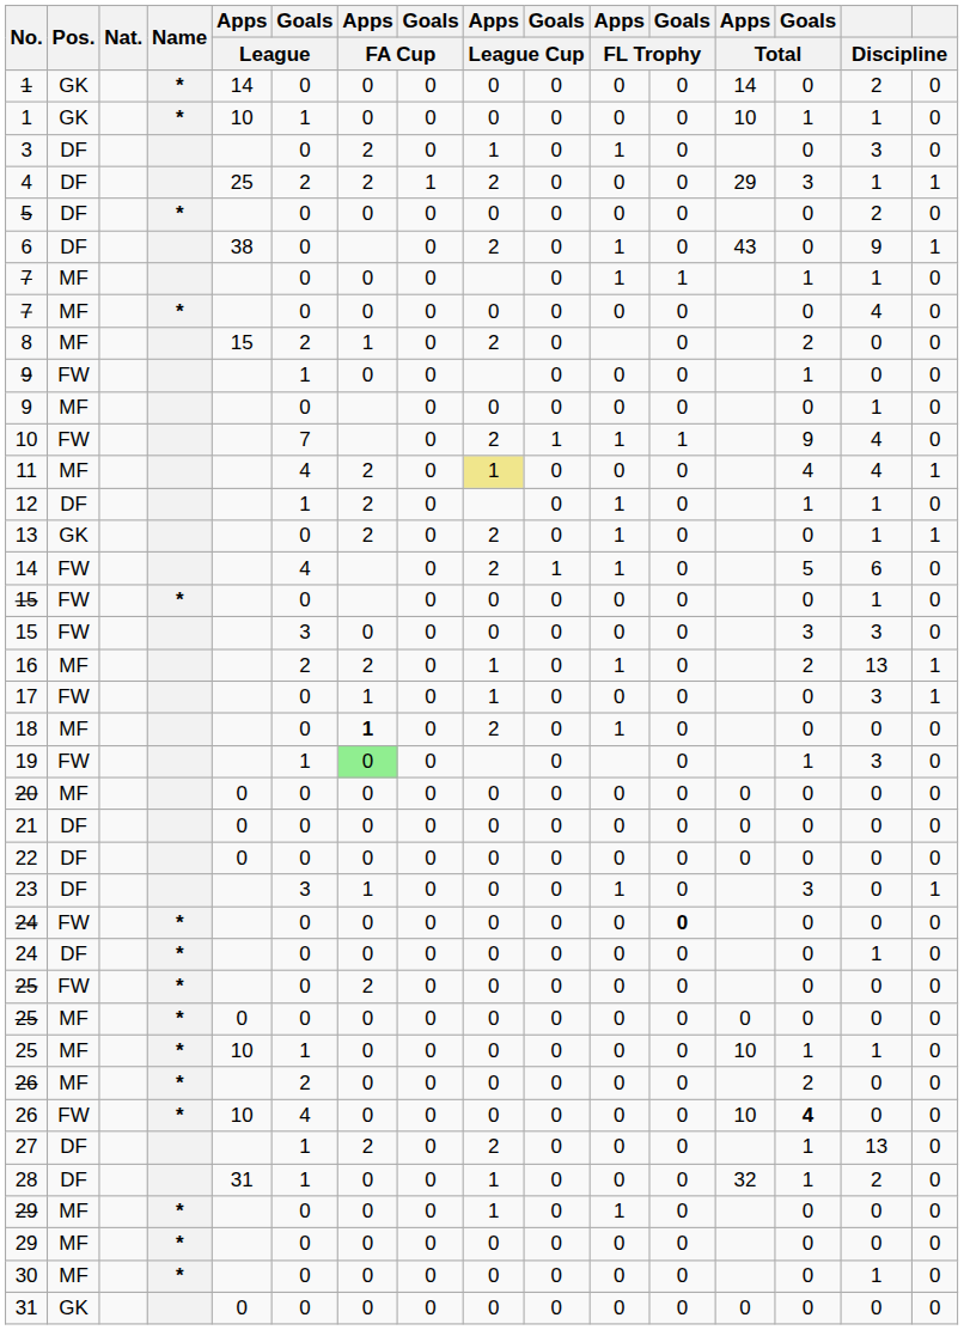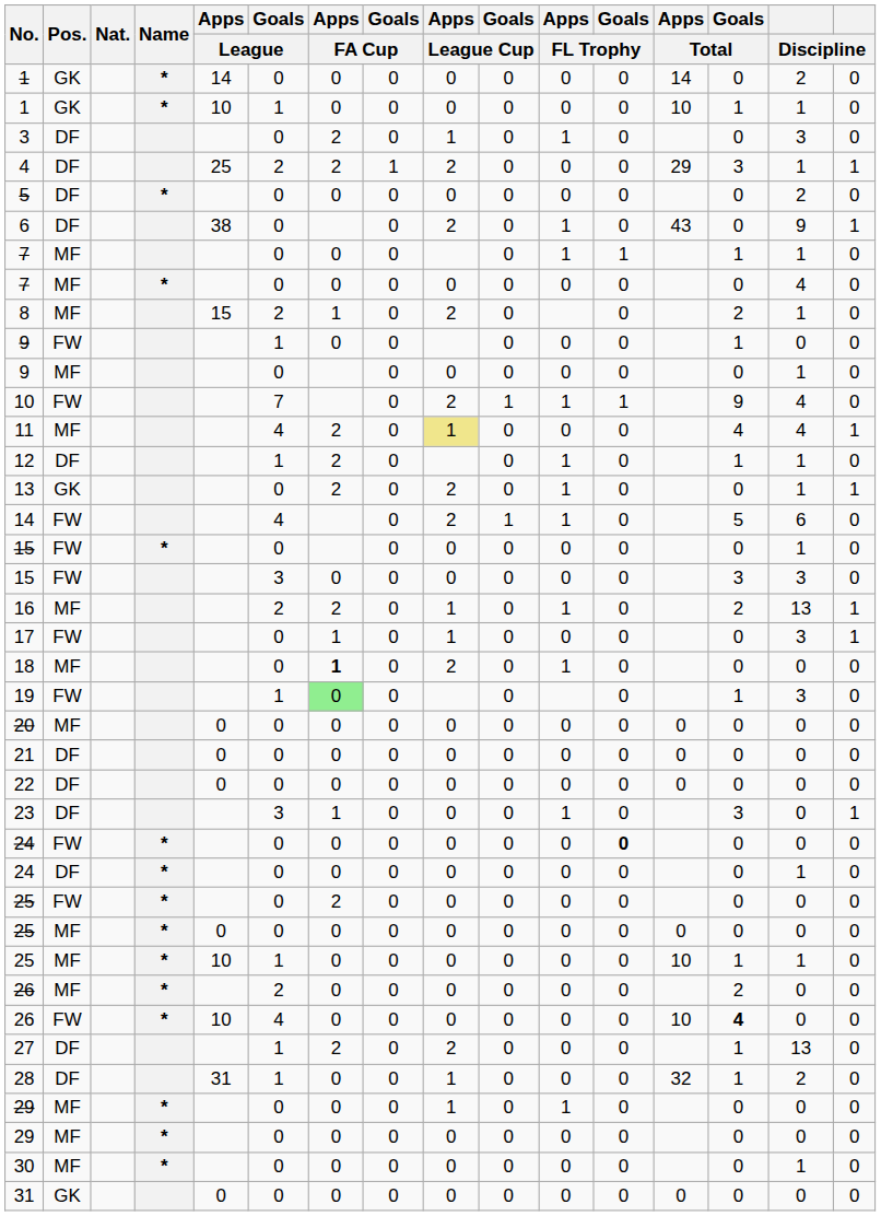 <table class="wikitable sortable plainrowheaders" style="text-align:center">
 <tr>
 <th scope="col" rowspan="2">No.</th>
 <th scope="col" rowspan="2">Pos.</th>
 <th scope="col" rowspan="2">Nat.</th>
 <th scope="col" rowspan="2">Name</th>
 <th scope="col">Apps</th>
 <th scope="col">Goals</th>
 <th scope="col">Apps</th>
 <th scope="col">Goals</th>
 <th scope="col">Apps</th>
 <th scope="col">Goals</th>
 <th scope="col">Apps</th>
 <th scope="col">Goals</th>
 <th scope="col">Apps</th>
 <th scope="col">Goals</th>
 <th scope="col"></th>
 <th scope="col"></th>
 </tr>
 <tr class="unsortable">
 <th colspan="2" width="85">League</th>
 <th colspan="2" width="85">FA Cup</th>
 <th colspan="2" width="85">League Cup</th>
 <th colspan="2" width="85">FL Trophy</th>
 <th colspan="2" width="85">Total</th>
 <th colspan="2" width="85">Discipline</th>
 </tr>
 <tr>
 <td><s>1</s> </td>
 <td>GK</td>
 <td></td>
 <th scope="row"><em></em> *</th>
 <td>14</td>
 <td>0</td>
 <td>0</td>
 <td>0</td>
 <td>0</td>
 <td>0</td>
 <td>0</td>
 <td>0</td>
 <td>14</td>
 <td>0</td>
 <td>2</td>
 <td>0</td>
 </tr>
 <tr>
 <td>1</td>
 <td>GK</td>
 <td></td>
 <th scope="row"><em></em> *</th>
 <td>10</td>
 <td>1</td>
 <td>0</td>
 <td>0</td>
 <td>0</td>
 <td>0</td>
 <td>0</td>
 <td>0</td>
 <td>10</td>
 <td>1</td>
 <td>1</td>
 <td>0</td>
 </tr>
 <tr>
 <td>3</td>
 <td>DF</td>
 <td></td>
 <th scope="row"></th>
 <td></td>
 <td>0</td>
 <td>2</td>
 <td>0</td>
 <td>1</td>
 <td>0</td>
 <td>1</td>
 <td>0</td>
 <td></td>
 <td>0</td>
 <td>3</td>
 <td>0</td>
 </tr>
 <tr>
 <td>4</td>
 <td>DF</td>
 <td></td>
 <th scope="row"></th>
 <td>25</td>
 <td>2</td>
 <td>2</td>
 <td>1</td>
 <td>2</td>
 <td>0</td>
 <td>0</td>
 <td>0</td>
 <td>29</td>
 <td>3</td>
 <td>1</td>
 <td>1</td>
 </tr>
 <tr>
 <td><s>5</s> </td>
 <td>DF</td>
 <td></td>
 <th scope="row"><em></em> *</th>
 <td></td>
 <td>0</td>
 <td>0</td>
 <td>0</td>
 <td>0</td>
 <td>0</td>
 <td>0</td>
 <td>0</td>
 <td></td>
 <td>0</td>
 <td>2</td>
 <td>0</td>
 </tr>
 <tr>
 <td>6</td>
 <td>DF</td>
 <td></td>
 <th scope="row"></th>
 <td>38</td>
 <td>0</td>
 <td></td>
 <td>0</td>
 <td>2</td>
 <td>0</td>
 <td>1</td>
 <td>0</td>
 <td>43</td>
 <td>0</td>
 <td>9</td>
 <td>1</td>
 </tr>
 <tr>
 <td><s>7</s> </td>
 <td>MF</td>
 <td></td>
 <th scope="row"></th>
 <td></td>
 <td>0</td>
 <td>0</td>
 <td>0</td>
 <td></td>
 <td>0</td>
 <td>1</td>
 <td>1</td>
 <td></td>
 <td>1</td>
 <td>1</td>
 <td>0</td>
 </tr>
 <tr>
 <td><s>7</s> </td>
 <td>MF</td>
 <td></td>
 <th scope="row"><em></em> *</th>
 <td></td>
 <td>0</td>
 <td>0</td>
 <td>0</td>
 <td>0</td>
 <td>0</td>
 <td>0</td>
 <td>0</td>
 <td></td>
 <td>0</td>
 <td>4</td>
 <td>0</td>
 </tr>
 <tr>
 <td>8</td>
 <td>MF</td>
 <td></td>
 <th scope="row"></th>
 <td>15</td>
 <td>2</td>
 <td>1</td>
 <td>0</td>
 <td>2</td>
 <td>0</td>
 <td></td>
 <td>0</td>
 <td></td>
 <td>2</td>
-<td>0</td>
+<td>1</td>
 <td>0</td>
 </tr>
 <tr>
 <td><s>9</s> </td>
 <td>FW</td>
 <td></td>
 <th scope="row"></th>
 <td></td>
 <td>1</td>
 <td>0</td>
 <td>0</td>
 <td></td>
 <td>0</td>
 <td>0</td>
 <td>0</td>
 <td></td>
 <td>1</td>
 <td>0</td>
 <td>0</td>
 </tr>
 <tr>
 <td>9</td>
 <td>MF</td>
 <td></td>
 <th scope="row"></th>
 <td></td>
 <td>0</td>
 <td></td>
 <td>0</td>
 <td>0</td>
 <td>0</td>
 <td>0</td>
 <td>0</td>
 <td></td>
 <td>0</td>
 <td>1</td>
 <td>0</td>
 </tr>
 <tr>
 <td>10</td>
 <td>FW</td>
 <td></td>
 <th scope="row"></th>
 <td></td>
 <td>7</td>
 <td></td>
 <td>0</td>
 <td>2</td>
 <td>1</td>
 <td>1</td>
 <td>1</td>
 <td></td>
 <td>9</td>
 <td>4</td>
 <td>0</td>
 </tr>
 <tr>
 <td>11</td>
 <td>MF</td>
 <td></td>
 <th scope="row"></th>
 <td></td>
 <td>4</td>
 <td>2</td>
 <td>0</td>
 <td style="background: khaki;">1</td>
 <td>0</td>
 <td>0</td>
 <td>0</td>
 <td></td>
 <td>4</td>
 <td>4</td>
 <td>1</td>
 </tr>
 <tr>
 <td>12</td>
 <td>DF</td>
 <td></td>
 <th scope="row"></th>
 <td></td>
 <td>1</td>
 <td>2</td>
 <td>0</td>
 <td></td>
 <td>0</td>
 <td>1</td>
 <td>0</td>
 <td></td>
 <td>1</td>
 <td>1</td>
 <td>0</td>
 </tr>
 <tr>
 <td>13</td>
 <td>GK</td>
 <td></td>
 <th scope="row"></th>
 <td></td>
 <td>0</td>
 <td>2</td>
 <td>0</td>
 <td>2</td>
 <td>0</td>
 <td>1</td>
 <td>0</td>
 <td></td>
 <td>0</td>
 <td>1</td>
 <td>1</td>
 </tr>
 <tr>
 <td>14</td>
 <td>FW</td>
 <td></td>
 <th scope="row"></th>
 <td></td>
 <td>4</td>
 <td></td>
 <td>0</td>
 <td>2</td>
 <td>1</td>
 <td>1</td>
 <td>0</td>
 <td></td>
 <td>5</td>
 <td>6</td>
 <td>0</td>
 </tr>
 <tr>
 <td><s>15</s> </td>
 <td>FW</td>
 <td></td>
 <th scope="row"><em></em> *</th>
 <td></td>
 <td>0</td>
 <td></td>
 <td>0</td>
 <td>0</td>
 <td>0</td>
 <td>0</td>
 <td>0</td>
 <td></td>
 <td>0</td>
 <td>1</td>
 <td>0</td>
 </tr>
 <tr>
 <td>15</td>
 <td>FW</td>
 <td></td>
 <th scope="row"></th>
 <td></td>
 <td>3</td>
 <td>0</td>
 <td>0</td>
 <td>0</td>
 <td>0</td>
 <td>0</td>
 <td>0</td>
 <td></td>
 <td>3</td>
 <td>3</td>
 <td>0</td>
 </tr>
 <tr>
 <td>16</td>
 <td>MF</td>
 <td></td>
 <th scope="row"></th>
 <td></td>
 <td>2</td>
 <td>2</td>
 <td>0</td>
 <td>1</td>
 <td>0</td>
 <td>1</td>
 <td>0</td>
 <td></td>
 <td>2</td>
 <td>13</td>
 <td>1</td>
 </tr>
 <tr>
 <td>17</td>
 <td>FW</td>
 <td></td>
 <th scope="row"></th>
 <td></td>
 <td>0</td>
 <td>1</td>
 <td>0</td>
 <td>1</td>
 <td>0</td>
 <td>0</td>
 <td>0</td>
 <td></td>
 <td>0</td>
 <td>3</td>
 <td>1</td>
 </tr>
 <tr>
 <td>18</td>
 <td>MF</td>
 <td></td>
 <th scope="row"></th>
 <td></td>
 <td>0</td>
 <td><strong>1</strong></td>
 <td>0</td>
 <td>2</td>
 <td>0</td>
 <td>1</td>
 <td>0</td>
 <td></td>
 <td>0</td>
 <td>0</td>
 <td>0</td>
 </tr>
 <tr>
 <td>19</td>
 <td>FW</td>
 <td></td>
 <th scope="row"></th>
 <td></td>
 <td>1</td>
 <td style="background: lightgreen;">0</td>
 <td>0</td>
 <td></td>
 <td>0</td>
 <td></td>
 <td>0</td>
 <td></td>
 <td>1</td>
 <td>3</td>
 <td>0</td>
 </tr>
 <tr>
 <td><s>20</s> </td>
 <td>MF</td>
 <td></td>
 <th scope="row"></th>
 <td>0</td>
 <td>0</td>
 <td>0</td>
 <td>0</td>
 <td>0</td>
 <td>0</td>
 <td>0</td>
 <td>0</td>
 <td>0</td>
 <td>0</td>
 <td>0</td>
 <td>0</td>
 </tr>
 <tr>
 <td>21</td>
 <td>DF</td>
 <td></td>
 <th scope="row"></th>
 <td>0</td>
 <td>0</td>
 <td>0</td>
 <td>0</td>
 <td>0</td>
 <td>0</td>
 <td>0</td>
 <td>0</td>
 <td>0</td>
 <td>0</td>
 <td>0</td>
 <td>0</td>
 </tr>
 <tr>
 <td>22</td>
 <td>DF</td>
 <td></td>
 <th scope="row"></th>
 <td>0</td>
 <td>0</td>
 <td>0</td>
 <td>0</td>
 <td>0</td>
 <td>0</td>
 <td>0</td>
 <td>0</td>
 <td>0</td>
 <td>0</td>
 <td>0</td>
 <td>0</td>
 </tr>
 <tr>
 <td>23</td>
 <td>DF</td>
 <td></td>
 <th scope="row"></th>
 <td></td>
 <td>3</td>
 <td>1</td>
 <td>0</td>
 <td>0</td>
 <td>0</td>
 <td>1</td>
 <td>0</td>
 <td></td>
 <td>3</td>
 <td>0</td>
 <td>1</td>
 </tr>
 <tr>
 <td><s>24</s> </td>
 <td>FW</td>
 <td></td>
 <th scope="row"><em></em> *</th>
 <td></td>
 <td>0</td>
 <td>0</td>
 <td>0</td>
 <td>0</td>
 <td>0</td>
 <td>0</td>
 <td><strong>0</strong></td>
 <td></td>
 <td>0</td>
 <td>0</td>
 <td>0</td>
 </tr>
 <tr>
 <td>24</td>
 <td>DF</td>
 <td></td>
 <th scope="row"><em></em> *</th>
 <td></td>
 <td>0</td>
 <td>0</td>
 <td>0</td>
 <td>0</td>
 <td>0</td>
 <td>0</td>
 <td>0</td>
 <td></td>
 <td>0</td>
 <td>1</td>
 <td>0</td>
 </tr>
 <tr>
 <td><s>25</s> </td>
 <td>FW</td>
 <td></td>
 <th scope="row"><em></em> *</th>
 <td></td>
 <td>0</td>
 <td>2</td>
 <td>0</td>
 <td>0</td>
 <td>0</td>
 <td>0</td>
 <td>0</td>
 <td></td>
 <td>0</td>
 <td>0</td>
 <td>0</td>
 </tr>
 <tr>
 <td><s>25</s> </td>
 <td>MF</td>
 <td></td>
 <th scope="row"><em></em> *</th>
 <td>0</td>
 <td>0</td>
 <td>0</td>
 <td>0</td>
 <td>0</td>
 <td>0</td>
 <td>0</td>
 <td>0</td>
 <td>0</td>
 <td>0</td>
 <td>0</td>
 <td>0</td>
 </tr>
 <tr>
 <td>25</td>
 <td>MF</td>
 <td></td>
 <th scope="row"><em></em> *</th>
 <td>10</td>
 <td>1</td>
 <td>0</td>
 <td>0</td>
 <td>0</td>
 <td>0</td>
 <td>0</td>
 <td>0</td>
 <td>10</td>
 <td>1</td>
 <td>1</td>
 <td>0</td>
 </tr>
 <tr>
 <td><s>26</s> </td>
 <td>MF</td>
 <td></td>
 <th scope="row"><em></em> *</th>
 <td></td>
 <td>2</td>
 <td>0</td>
 <td>0</td>
 <td>0</td>
 <td>0</td>
 <td>0</td>
 <td>0</td>
 <td></td>
 <td>2</td>
 <td>0</td>
 <td>0</td>
 </tr>
 <tr>
 <td>26</td>
 <td>FW</td>
 <td></td>
 <th scope="row"><em></em> *</th>
 <td>10</td>
 <td>4</td>
 <td>0</td>
 <td>0</td>
 <td>0</td>
 <td>0</td>
 <td>0</td>
 <td>0</td>
 <td>10</td>
 <td><strong>4</strong></td>
 <td>0</td>
 <td>0</td>
 </tr>
 <tr>
 <td>27</td>
 <td>DF</td>
 <td></td>
 <th scope="row"></th>
 <td></td>
 <td>1</td>
 <td>2</td>
 <td>0</td>
 <td>2</td>
 <td>0</td>
 <td>0</td>
 <td>0</td>
 <td></td>
 <td>1</td>
 <td>13</td>
 <td>0</td>
 </tr>
 <tr>
 <td>28</td>
 <td>DF</td>
 <td></td>
 <th scope="row"></th>
 <td>31</td>
 <td>1</td>
 <td>0</td>
 <td>0</td>
 <td>1</td>
 <td>0</td>
 <td>0</td>
 <td>0</td>
 <td>32</td>
 <td>1</td>
 <td>2</td>
 <td>0</td>
 </tr>
 <tr>
 <td><s>29</s> </td>
 <td>MF</td>
 <td></td>
 <th scope="row"><em></em> *</th>
 <td></td>
 <td>0</td>
 <td>0</td>
 <td>0</td>
 <td>1</td>
 <td>0</td>
 <td>1</td>
 <td>0</td>
 <td></td>
 <td>0</td>
 <td>0</td>
 <td>0</td>
 </tr>
 <tr>
 <td>29</td>
 <td>MF</td>
 <td></td>
 <th scope="row"><em></em> *</th>
 <td></td>
 <td>0</td>
 <td>0</td>
 <td>0</td>
 <td>0</td>
 <td>0</td>
 <td>0</td>
 <td>0</td>
 <td></td>
 <td>0</td>
 <td>0</td>
 <td>0</td>
 </tr>
 <tr>
 <td>30</td>
 <td>MF</td>
 <td></td>
 <th scope="row"><em></em> *</th>
 <td></td>
 <td>0</td>
 <td>0</td>
 <td>0</td>
 <td>0</td>
 <td>0</td>
 <td>0</td>
 <td>0</td>
 <td></td>
 <td>0</td>
 <td>1</td>
 <td>0</td>
 </tr>
 <tr>
 <td>31</td>
 <td>GK</td>
 <td></td>
 <th scope="row"></th>
 <td>0</td>
 <td>0</td>
 <td>0</td>
 <td>0</td>
 <td>0</td>
 <td>0</td>
 <td>0</td>
 <td>0</td>
 <td>0</td>
 <td>0</td>
 <td>0</td>
 <td>0</td>
 </tr>
 </table>
